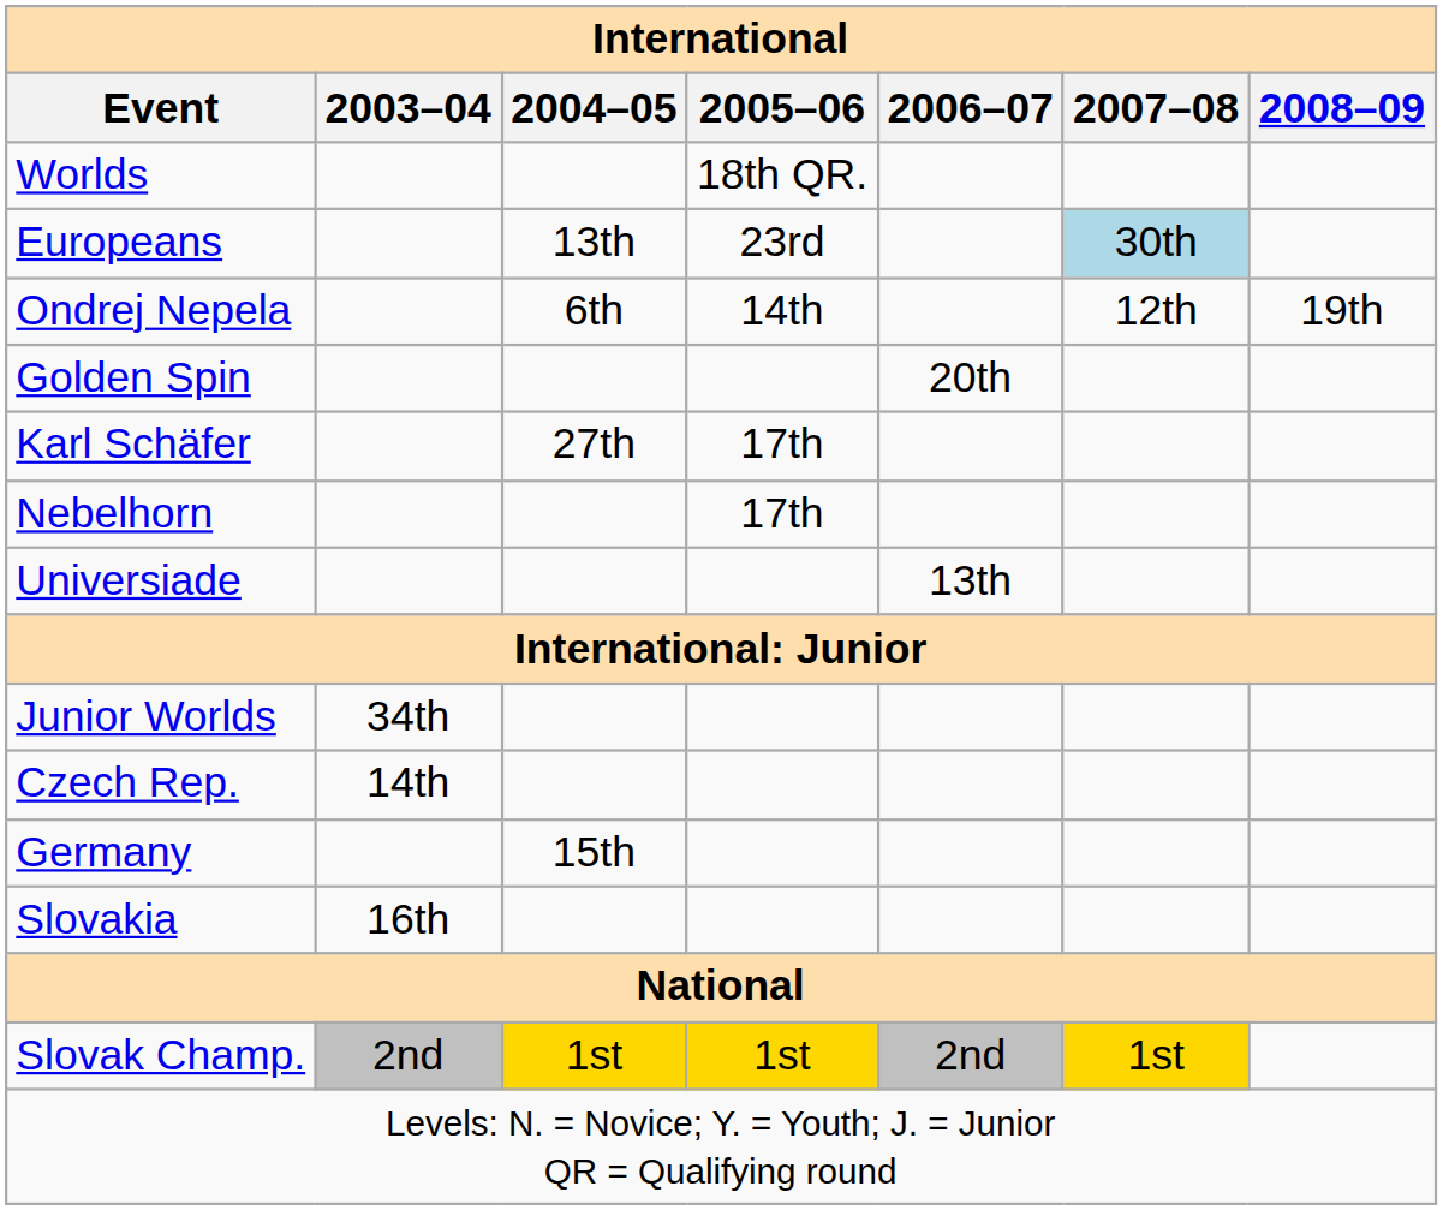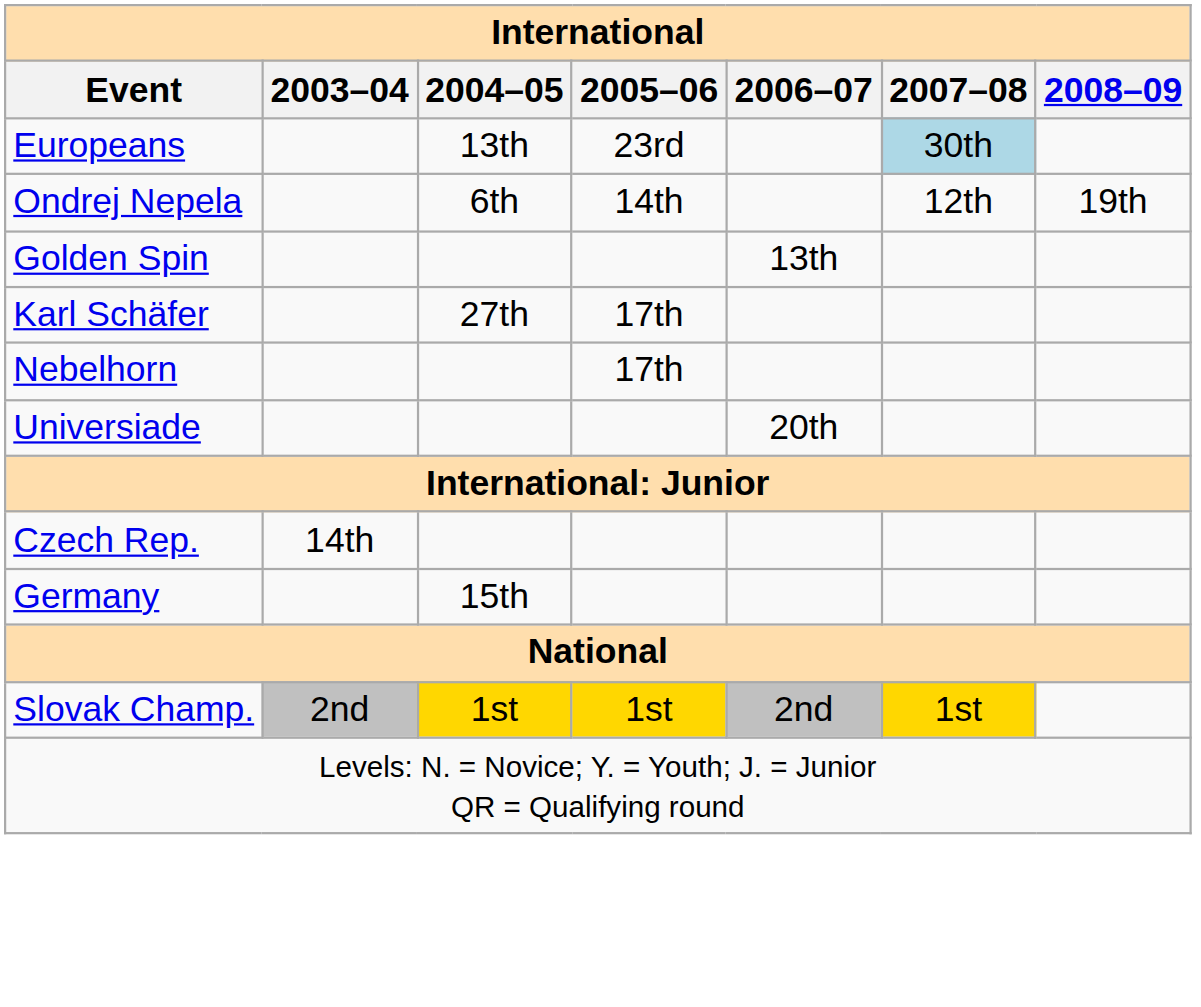 <table class="wikitable" style="text-align:center">
 <tr>
 <th style="background-color: #ffdead; " colspan=7 align=center>International</th>
 </tr>
 <tr>
 <th>Event</th>
 <th>2003–04</th>
 <th>2004–05</th>
 <th>2005–06</th>
 <th>2006–07</th>
 <th>2007–08</th>
 <th><a href='#'>2008–09</a></th>
-</tr>
-<tr>
-<td align=left><a href='#'>Worlds</a></td>
-<td></td>
-<td></td>
-<td>18th QR.</td>
-<td></td>
-<td></td>
-<td></td>
 </tr>
 <tr>
 <td align=left><a href='#'>Europeans</a></td>
 <td></td>
 <td>13th</td>
 <td>23rd</td>
 <td></td>
 <td style="background: lightblue;">30th</td>
 <td></td>
 </tr>
 <tr>
 <td align=left><a href='#'>Ondrej Nepela</a></td>
 <td></td>
 <td>6th</td>
 <td>14th</td>
 <td></td>
 <td>12th</td>
 <td>19th</td>
 </tr>
 <tr>
 <td align=left><a href='#'>Golden Spin</a></td>
 <td></td>
 <td></td>
 <td></td>
-<td>20th</td>
+<td>13th</td>
 <td></td>
 <td></td>
 </tr>
 <tr>
 <td align=left><a href='#'>Karl Schäfer</a></td>
 <td></td>
 <td>27th</td>
 <td>17th</td>
 <td></td>
 <td></td>
 <td></td>
 </tr>
 <tr>
 <td align=left><a href='#'>Nebelhorn</a></td>
 <td></td>
 <td></td>
 <td>17th</td>
 <td></td>
 <td></td>
 <td></td>
 </tr>
 <tr>
 <td align=left><a href='#'>Universiade</a></td>
 <td></td>
 <td></td>
 <td></td>
-<td>13th</td>
+<td>20th</td>
 <td></td>
 <td></td>
 </tr>
 <tr>
 <th style="background-color: #ffdead; " colspan=7 align=center>International: Junior</th>
-</tr>
-<tr>
-<td align=left><a href='#'>Junior Worlds</a></td>
-<td>34th</td>
-<td></td>
-<td></td>
-<td></td>
-<td></td>
-<td></td>
 </tr>
 <tr>
 <td align=left> <a href='#'>Czech Rep.</a></td>
 <td>14th</td>
 <td></td>
 <td></td>
 <td></td>
 <td></td>
 <td></td>
 </tr>
 <tr>
 <td align=left> <a href='#'>Germany</a></td>
 <td></td>
 <td>15th</td>
-<td></td>
-<td></td>
-<td></td>
-<td></td>
-</tr>
-<tr>
-<td align=left> <a href='#'>Slovakia</a></td>
-<td>16th</td>
-<td></td>
 <td></td>
 <td></td>
 <td></td>
 <td></td>
 </tr>
 <tr>
 <th style="background-color: #ffdead; " colspan=7 align=center>National</th>
 </tr>
 <tr>
 <td align=left><a href='#'>Slovak Champ.</a></td>
 <td bgcolor=silver>2nd</td>
 <td bgcolor=gold>1st</td>
 <td bgcolor=gold>1st</td>
 <td bgcolor=silver>2nd</td>
 <td bgcolor=gold>1st</td>
 <td></td>
 </tr>
 <tr>
 <td colspan=7 align=center><small> Levels: N. = Novice; Y. = Youth; J. = Junior <br> QR = Qualifying round </small></td>
 </tr>
 </table>
